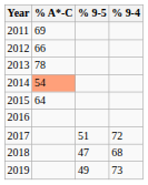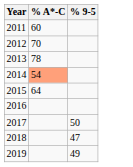 <table class="wikitable">
 <tr>
 <th>Year</th>
 <th>% A*-C</th>
 <th>% 9-5</th>
-<th>% 9-4</th>
 </tr>
 <tr>
 <td>2011</td>
-<td>69</td>
-<td></td>
+<td>60</td>
 <td></td>
 </tr>
 <tr>
 <td>2012</td>
-<td>66</td>
-<td></td>
+<td>70</td>
 <td></td>
 </tr>
 <tr>
 <td>2013</td>
 <td>78</td>
 <td></td>
-<td></td>
 </tr>
 <tr>
 <td>2014</td>
 <td style="background: lightsalmon;">54</td>
-<td></td>
 <td></td>
 </tr>
 <tr>
 <td>2015</td>
 <td>64</td>
 <td></td>
-<td></td>
 </tr>
 <tr>
 <td>2016</td>
-<td></td>
 <td></td>
 <td></td>
 </tr>
 <tr>
 <td>2017</td>
 <td></td>
-<td>51</td>
-<td>72</td>
+<td>50</td>
 </tr>
 <tr>
 <td>2018</td>
 <td></td>
 <td>47</td>
-<td>68</td>
 </tr>
 <tr>
 <td>2019</td>
 <td></td>
 <td>49</td>
-<td>73</td>
 </tr>
 </table>
